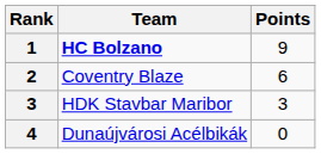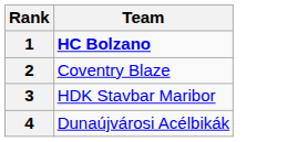 <table class="wikitable" style="text-align: center;">
 <tr>
 <th>Rank</th>
 <th>Team</th>
-<th>Points</th>
 </tr>
 <tr>
 <th>1</th>
 <td style="text-align: left;"> <strong><a href='#'>HC Bolzano</a></strong></td>
-<td>9</td>
 </tr>
 <tr>
 <th>2</th>
 <td style="text-align: left;"> <a href='#'>Coventry Blaze</a></td>
-<td>6</td>
 </tr>
 <tr>
 <th>3</th>
 <td style="text-align: left;"> <a href='#'>HDK Stavbar Maribor</a></td>
-<td>3</td>
 </tr>
 <tr>
 <th>4</th>
 <td style="text-align: left;"> <a href='#'>Dunaújvárosi Acélbikák</a></td>
-<td>0</td>
 </tr>
 </table>
